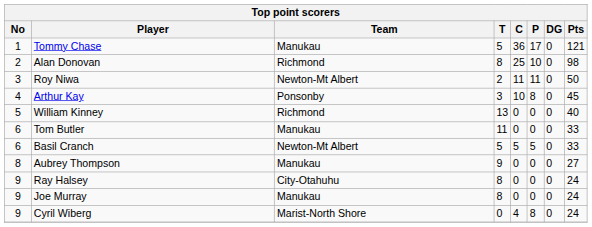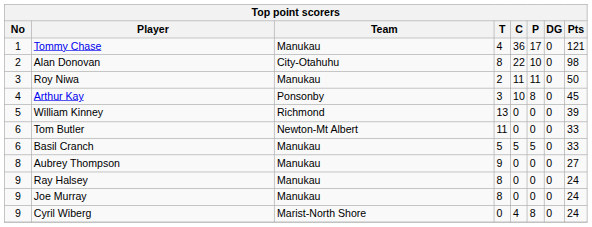 <table class="wikitable collapsible sortable" style="text-align:left; font-size:100%; width:100%;">
 <tr>
 <th colspan="100%">Top point scorers</th>
 </tr>
 <tr>
 <th style="width:5%;">No</th>
 <th style="width:50%;">Player</th>
 <th style="width:60%;">Team</th>
 <th style="width:10%;">T</th>
 <th style="width:10%;">C</th>
 <th style="width:10%;">P</th>
 <th style="width:5%;">DG</th>
 <th style="width:15%;">Pts<br></th>
 </tr>
 <tr>
 <td style="text-align:center;">1</td>
 <td><a href='#'>Tommy Chase</a></td>
 <td>Manukau</td>
-<td>5</td>
+<td>4</td>
 <td>36</td>
 <td>17</td>
 <td>0</td>
 <td>121</td>
 </tr>
 <tr>
 <td style="text-align:center;">2</td>
 <td>Alan Donovan</td>
-<td>Richmond</td>
+<td>City-Otahuhu</td>
 <td>8</td>
-<td>25</td>
+<td>22</td>
 <td>10</td>
 <td>0</td>
 <td>98</td>
 </tr>
 <tr>
 <td style="text-align:center;">3</td>
 <td>Roy Niwa</td>
-<td>Newton-Mt Albert</td>
+<td>Manukau</td>
 <td>2</td>
 <td>11</td>
 <td>11</td>
 <td>0</td>
 <td>50</td>
 </tr>
 <tr>
 <td style="text-align:center;">4</td>
 <td><a href='#'>Arthur Kay</a></td>
 <td>Ponsonby</td>
 <td>3</td>
 <td>10</td>
 <td>8</td>
 <td>0</td>
 <td>45</td>
 </tr>
 <tr>
 <td style="text-align:center;">5</td>
 <td>William Kinney</td>
 <td>Richmond</td>
 <td>13</td>
 <td>0</td>
 <td>0</td>
 <td>0</td>
-<td>40</td>
+<td>39</td>
 </tr>
 <tr>
 <td style="text-align:center;">6</td>
 <td>Tom Butler</td>
-<td>Manukau</td>
+<td>Newton-Mt Albert</td>
 <td>11</td>
 <td>0</td>
 <td>0</td>
 <td>0</td>
 <td>33</td>
 </tr>
 <tr>
 <td style="text-align:center;">6</td>
 <td>Basil Cranch</td>
-<td>Newton-Mt Albert</td>
+<td>Manukau</td>
 <td>5</td>
 <td>5</td>
 <td>5</td>
 <td>0</td>
 <td>33</td>
 </tr>
 <tr>
 <td style="text-align:center;">8</td>
 <td>Aubrey Thompson</td>
 <td>Manukau</td>
 <td>9</td>
 <td>0</td>
 <td>0</td>
 <td>0</td>
 <td>27</td>
 </tr>
 <tr>
 <td style="text-align:center;">9</td>
 <td>Ray Halsey</td>
-<td>City-Otahuhu</td>
+<td>Manukau</td>
 <td>8</td>
 <td>0</td>
 <td>0</td>
 <td>0</td>
 <td>24</td>
 </tr>
 <tr>
 <td style="text-align:center;">9</td>
 <td>Joe Murray</td>
 <td>Manukau</td>
 <td>8</td>
 <td>0</td>
 <td>0</td>
 <td>0</td>
 <td>24</td>
 </tr>
 <tr>
 <td style="text-align:center;">9</td>
 <td>Cyril Wiberg</td>
 <td>Marist-North Shore</td>
 <td>0</td>
 <td>4</td>
 <td>8</td>
 <td>0</td>
 <td>24</td>
 </tr>
 <tr>
 </tr>
 </table>
